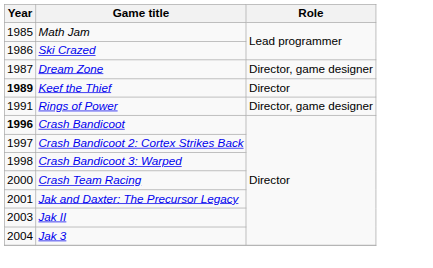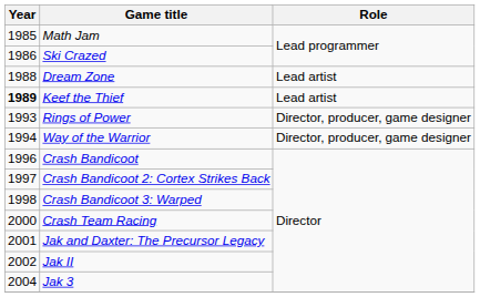 <table class="wikitable sortable">
 <tr>
 <th>Year</th>
 <th>Game title</th>
 <th>Role</th>
 </tr>
 <tr>
 <td>1985</td>
 <td><em>Math Jam</em></td>
 <td rowspan="2">Lead programmer</td>
 </tr>
 <tr>
 <td>1986</td>
 <td><em><a href='#'>Ski Crazed</a></em></td>
 </tr>
 <tr>
-<td>1987</td>
+<td>1988</td>
 <td><em><a href='#'>Dream Zone</a></em></td>
-<td>Director, game designer</td>
+<td>Lead artist</td>
 </tr>
 <tr>
 <td><strong>1989</strong></td>
 <td><em><a href='#'>Keef the Thief</a></em></td>
-<td>Director</td>
+<td>Lead artist</td>
 </tr>
 <tr>
-<td>1991</td>
+<td>1993</td>
 <td><em><a href='#'>Rings of Power</a></em></td>
-<td>Director, game designer</td>
+<td>Director, producer, game designer</td>
 </tr>
 <tr>
-<td><strong>1996</strong></td>
+<td>1994</td>
+<td><em><a href='#'>Way of the Warrior</a></em></td>
+<td>Director, producer, game designer</td>
+</tr>
+<tr>
+<td>1996</td>
 <td><em><a href='#'>Crash Bandicoot</a></em></td>
 <td rowspan="7">Director</td>
 </tr>
 <tr>
 <td>1997</td>
 <td><em><a href='#'>Crash Bandicoot 2: Cortex Strikes Back</a></em></td>
 </tr>
 <tr>
 <td>1998</td>
 <td><em><a href='#'>Crash Bandicoot 3: Warped</a></em></td>
 </tr>
 <tr>
 <td>2000</td>
 <td><em><a href='#'>Crash Team Racing</a></em></td>
 </tr>
 <tr>
 <td>2001</td>
 <td><em><a href='#'>Jak and Daxter: The Precursor Legacy</a></em></td>
 </tr>
 <tr>
-<td>2003</td>
+<td>2002</td>
 <td><em><a href='#'>Jak II</a></em></td>
 </tr>
 <tr>
 <td>2004</td>
 <td><em><a href='#'>Jak 3</a></em></td>
 </tr>
 <tr>
 </tr>
 </table>
